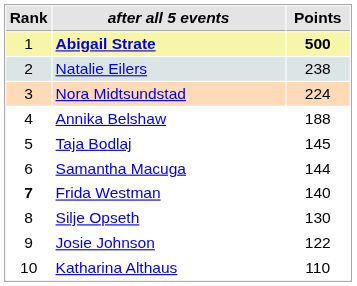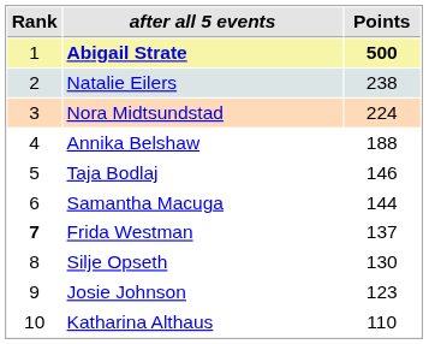 <table cellspacing="1" cellpadding="3" style="border:1px solid #AAAAAA;font-size:86%">
 <tr style="background-color: #E4E4E4;">
 <th style="border-bottom:1px solid #AAAAAA; width: 10px;">Rank</th>
 <th style="border-bottom:1px solid #AAAAAA; width: 200px;"><em>after all 5 events</em></th>
 <th style="border-bottom:1px solid #AAAAAA; width: 50px;">Points</th>
 </tr>
 <tr style="background:#f7f6a8;">
 <td align=center>1</td>
 <td> <strong><a href='#'>Abigail Strate</a></strong></td>
 <td align=center><strong>500</strong></td>
 </tr>
 <tr style="background:#dce5e5;">
 <td align=center>2</td>
 <td> <a href='#'>Natalie Eilers</a></td>
 <td align=center>238</td>
 </tr>
 <tr style="background:#ffdab9;">
 <td align=center>3</td>
 <td> <a href='#'>Nora Midtsundstad</a></td>
 <td align=center>224</td>
 </tr>
 <tr>
 <td align=center>4</td>
 <td> <a href='#'>Annika Belshaw</a></td>
 <td align=center>188</td>
 </tr>
 <tr>
 <td align=center>5</td>
 <td> <a href='#'>Taja Bodlaj</a></td>
-<td align=center>145</td>
+<td align=center>146</td>
 </tr>
 <tr>
 <td align=center>6</td>
 <td> <a href='#'>Samantha Macuga</a></td>
 <td align=center>144</td>
 </tr>
 <tr>
 <td align=center><strong>7</strong></td>
 <td> <a href='#'>Frida Westman</a></td>
-<td align=center>140</td>
+<td align=center>137</td>
 </tr>
 <tr>
 <td align=center>8</td>
 <td> <a href='#'>Silje Opseth</a></td>
 <td align=center>130</td>
 </tr>
 <tr>
 <td align=center>9</td>
 <td> <a href='#'>Josie Johnson</a></td>
-<td align=center>122</td>
+<td align=center>123</td>
 </tr>
 <tr>
 <td align=center>10</td>
 <td> <a href='#'>Katharina Althaus</a></td>
 <td align=center>110</td>
 </tr>
 </table>
